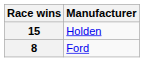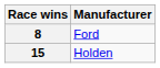 <table class="wikitable" style="font-size: 95%;">
 <tr>
 <th>Race wins</th>
 <th>Manufacturer</th>
 </tr>
 <tr>
+<th>8</th>
+<td><a href='#'>Ford</a></td>
+</tr>
+<tr>
 <th>15</th>
 <td><a href='#'>Holden</a></td>
 </tr>
-<tr>
-<th>8</th>
-<td><a href='#'>Ford</a></td>
-</tr>
 </table>
